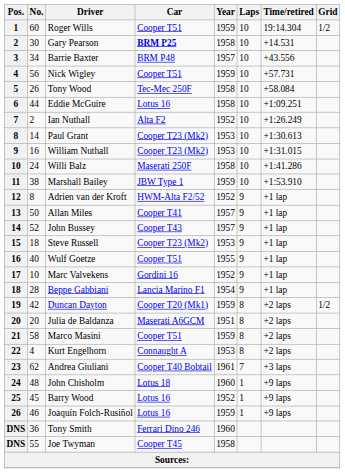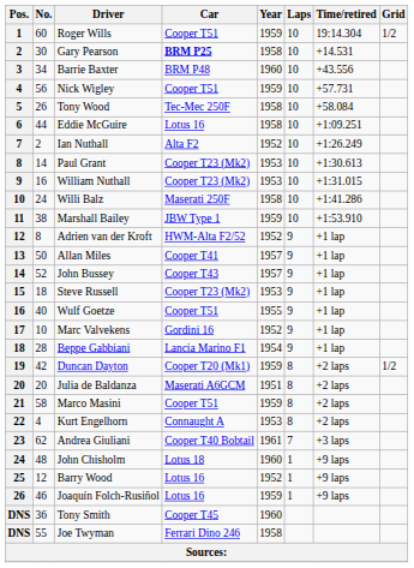 <table class="wikitable" style="font-size:90%">
 <tr>
 <th>Pos.</th>
 <th>No.</th>
 <th>Driver</th>
 <th>Car</th>
 <th>Year</th>
 <th>Laps</th>
 <th>Time/retired</th>
 <th>Grid</th>
 </tr>
 <tr>
 <th>1</th>
 <td>60</td>
 <td> Roger Wills</td>
 <td><a href='#'>Cooper T51</a></td>
 <td>1959</td>
 <td>10</td>
 <td>19:14.304</td>
 <td>1/2</td>
 </tr>
 <tr>
 <th>2</th>
 <td>30</td>
 <td> Gary Pearson</td>
 <td><strong><a href='#'>BRM P25</a></strong></td>
 <td>1958</td>
 <td>10</td>
 <td>+14.531</td>
 <td></td>
 </tr>
 <tr>
 <th>3</th>
 <td>34</td>
 <td> Barrie Baxter</td>
 <td><a href='#'>BRM P48</a></td>
-<td>1957</td>
+<td>1960</td>
 <td>10</td>
 <td>+43.556</td>
 <td></td>
 </tr>
 <tr>
 <th>4</th>
 <td>56</td>
 <td> Nick Wigley</td>
 <td><a href='#'>Cooper T51</a></td>
 <td>1959</td>
 <td>10</td>
 <td>+57.731</td>
 <td></td>
 </tr>
 <tr>
 <th>5</th>
 <td>26</td>
 <td> Tony Wood</td>
 <td><a href='#'>Tec-Mec 250F</a></td>
 <td>1958</td>
 <td>10</td>
 <td>+58.084</td>
 <td></td>
 </tr>
 <tr>
 <th>6</th>
 <td>44</td>
 <td> Eddie McGuire</td>
 <td><a href='#'>Lotus 16</a></td>
 <td>1958</td>
 <td>10</td>
 <td>+1:09.251</td>
 <td></td>
 </tr>
 <tr>
 <th>7</th>
 <td>2</td>
 <td> Ian Nuthall</td>
 <td><a href='#'>Alta F2</a></td>
 <td>1952</td>
 <td>10</td>
 <td>+1:26.249</td>
 <td></td>
 </tr>
 <tr>
 <th>8</th>
 <td>14</td>
 <td> Paul Grant</td>
 <td><a href='#'>Cooper T23 (Mk2)</a></td>
 <td>1953</td>
 <td>10</td>
 <td>+1:30.613</td>
 <td></td>
 </tr>
 <tr>
 <th>9</th>
 <td>16</td>
 <td> William Nuthall</td>
 <td><a href='#'>Cooper T23 (Mk2)</a></td>
 <td>1953</td>
 <td>10</td>
 <td>+1:31.015</td>
 <td></td>
 </tr>
 <tr>
 <th>10</th>
 <td>24</td>
 <td> Willi Balz</td>
 <td><a href='#'>Maserati 250F</a></td>
 <td>1958</td>
 <td>10</td>
 <td>+1:41.286</td>
 <td></td>
 </tr>
 <tr>
 <th>11</th>
 <td>38</td>
 <td> Marshall Bailey</td>
 <td><a href='#'>JBW Type 1</a></td>
 <td>1959</td>
 <td>10</td>
 <td>+1:53.910</td>
 <td></td>
 </tr>
 <tr>
 <th>12</th>
 <td>8</td>
 <td> Adrien van der Kroft</td>
 <td><a href='#'>HWM-Alta F2/52</a></td>
 <td>1952</td>
 <td>9</td>
 <td>+1 lap</td>
 <td></td>
 </tr>
 <tr>
 <th>13</th>
 <td>50</td>
 <td> Allan Miles</td>
 <td><a href='#'>Cooper T41</a></td>
 <td>1957</td>
 <td>9</td>
 <td>+1 lap</td>
 <td></td>
 </tr>
 <tr>
 <th>14</th>
 <td>52</td>
 <td> John Bussey</td>
 <td><a href='#'>Cooper T43</a></td>
 <td>1957</td>
 <td>9</td>
 <td>+1 lap</td>
 <td></td>
 </tr>
 <tr>
 <th>15</th>
 <td>18</td>
 <td> Steve Russell</td>
 <td><a href='#'>Cooper T23 (Mk2)</a></td>
 <td>1953</td>
 <td>9</td>
 <td>+1 lap</td>
 <td></td>
 </tr>
 <tr>
 <th>16</th>
 <td>40</td>
 <td> Wulf Goetze</td>
 <td><a href='#'>Cooper T51</a></td>
 <td>1955</td>
 <td>9</td>
 <td>+1 lap</td>
 <td></td>
 </tr>
 <tr>
 <th>17</th>
 <td>10</td>
 <td> Marc Valvekens</td>
 <td><a href='#'>Gordini 16</a></td>
 <td>1952</td>
 <td>9</td>
 <td>+1 lap</td>
 <td></td>
 </tr>
 <tr>
 <th>18</th>
 <td>28</td>
 <td> <a href='#'>Beppe Gabbiani</a></td>
 <td><a href='#'>Lancia Marino F1</a></td>
 <td>1954</td>
 <td>9</td>
 <td>+1 lap</td>
 <td></td>
 </tr>
 <tr>
 <th>19</th>
 <td>42</td>
 <td> <a href='#'>Duncan Dayton</a></td>
 <td><a href='#'>Cooper T20 (Mk1)</a></td>
 <td>1959</td>
 <td>8</td>
 <td>+2 laps</td>
 <td>1/2</td>
 </tr>
 <tr>
 <th>20</th>
 <td>20</td>
 <td> Julia de Baldanza</td>
 <td><a href='#'>Maserati A6GCM</a></td>
 <td>1951</td>
 <td>8</td>
 <td>+2 laps</td>
 <td></td>
 </tr>
 <tr>
 <th>21</th>
 <td>58</td>
 <td> Marco Masini</td>
 <td><a href='#'>Cooper T51</a></td>
 <td>1959</td>
 <td>8</td>
 <td>+2 laps</td>
 <td></td>
 </tr>
 <tr>
 <th>22</th>
 <td>4</td>
 <td> Kurt Engelhorn</td>
 <td><a href='#'>Connaught A</a></td>
 <td>1953</td>
 <td>8</td>
 <td>+2 laps</td>
 <td></td>
 </tr>
 <tr>
 <th>23</th>
 <td>62</td>
 <td> Andrea Giuliani</td>
 <td><a href='#'>Cooper T40 Bobtail</a></td>
 <td>1961</td>
 <td>7</td>
 <td>+3 laps</td>
 <td></td>
 </tr>
 <tr>
 <th>24</th>
 <td>48</td>
 <td> John Chisholm</td>
 <td><a href='#'>Lotus 18</a></td>
 <td>1960</td>
 <td>1</td>
 <td>+9 laps</td>
 <td></td>
 </tr>
 <tr>
 <th>25</th>
-<td>45</td>
+<td>12</td>
 <td> Barry Wood</td>
 <td><a href='#'>Lotus 16</a></td>
 <td>1952</td>
 <td>1</td>
 <td>+9 laps</td>
 <td></td>
 </tr>
 <tr>
 <th>26</th>
 <td>46</td>
 <td> Joaquín Folch-Rusiñol</td>
 <td><a href='#'>Lotus 16</a></td>
 <td>1959</td>
 <td>1</td>
 <td>+9 laps</td>
 <td></td>
 </tr>
 <tr>
 <th>DNS</th>
 <td>36</td>
 <td> Tony Smith</td>
-<td><a href='#'>Ferrari Dino 246</a></td>
+<td><a href='#'>Cooper T45</a></td>
 <td>1960</td>
 <td></td>
 <td></td>
 <td></td>
 </tr>
 <tr>
 <th>DNS</th>
 <td>55</td>
 <td> Joe Twyman</td>
-<td><a href='#'>Cooper T45</a></td>
+<td><a href='#'>Ferrari Dino 246</a></td>
 <td>1958</td>
 <td></td>
 <td></td>
 <td></td>
 </tr>
 <tr style="background-color:#E5E4E2" align="center">
 <th colspan=8>Sources:</th>
 </tr>
 <tr>
 </tr>
 </table>
